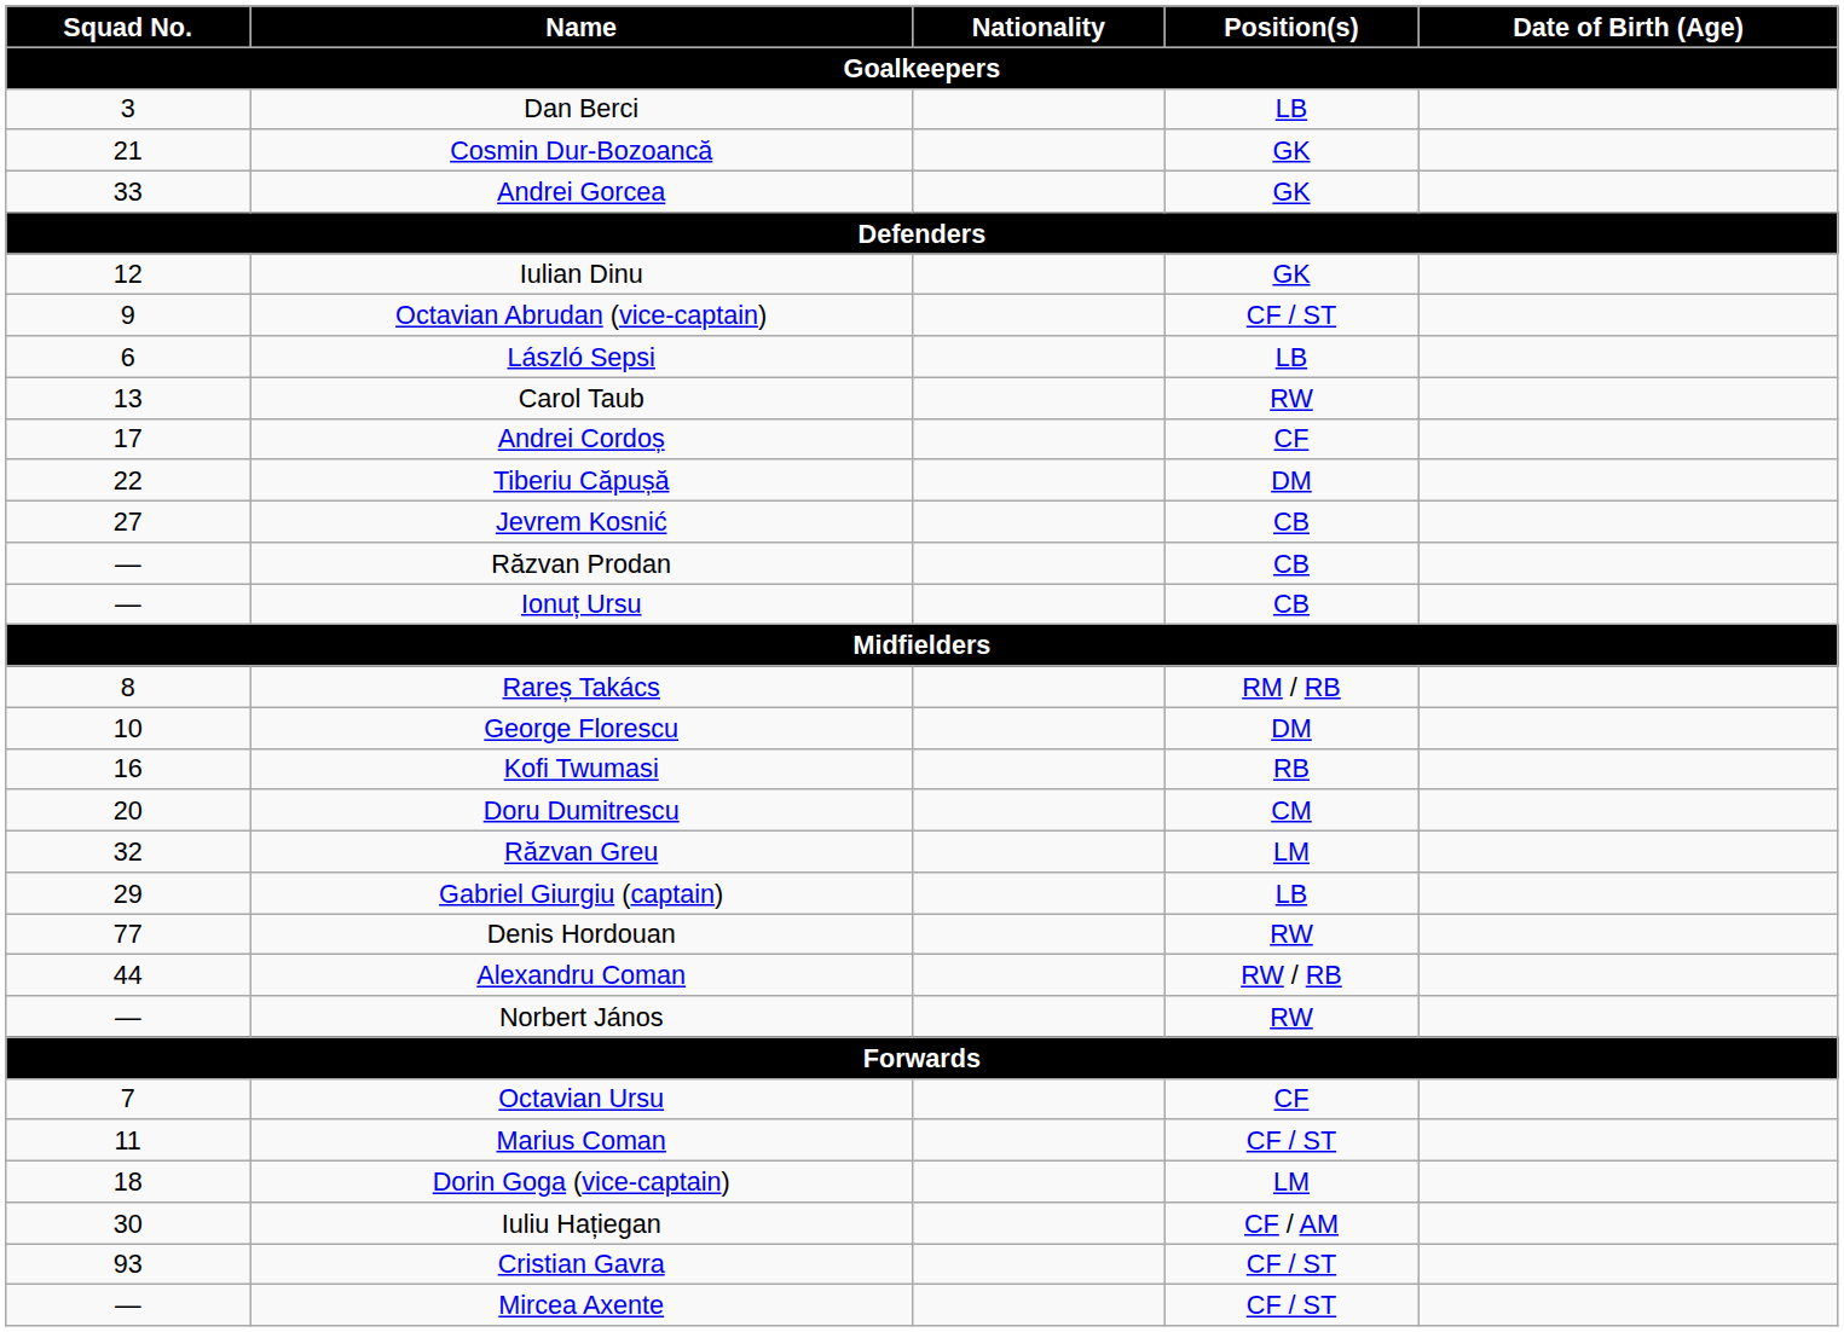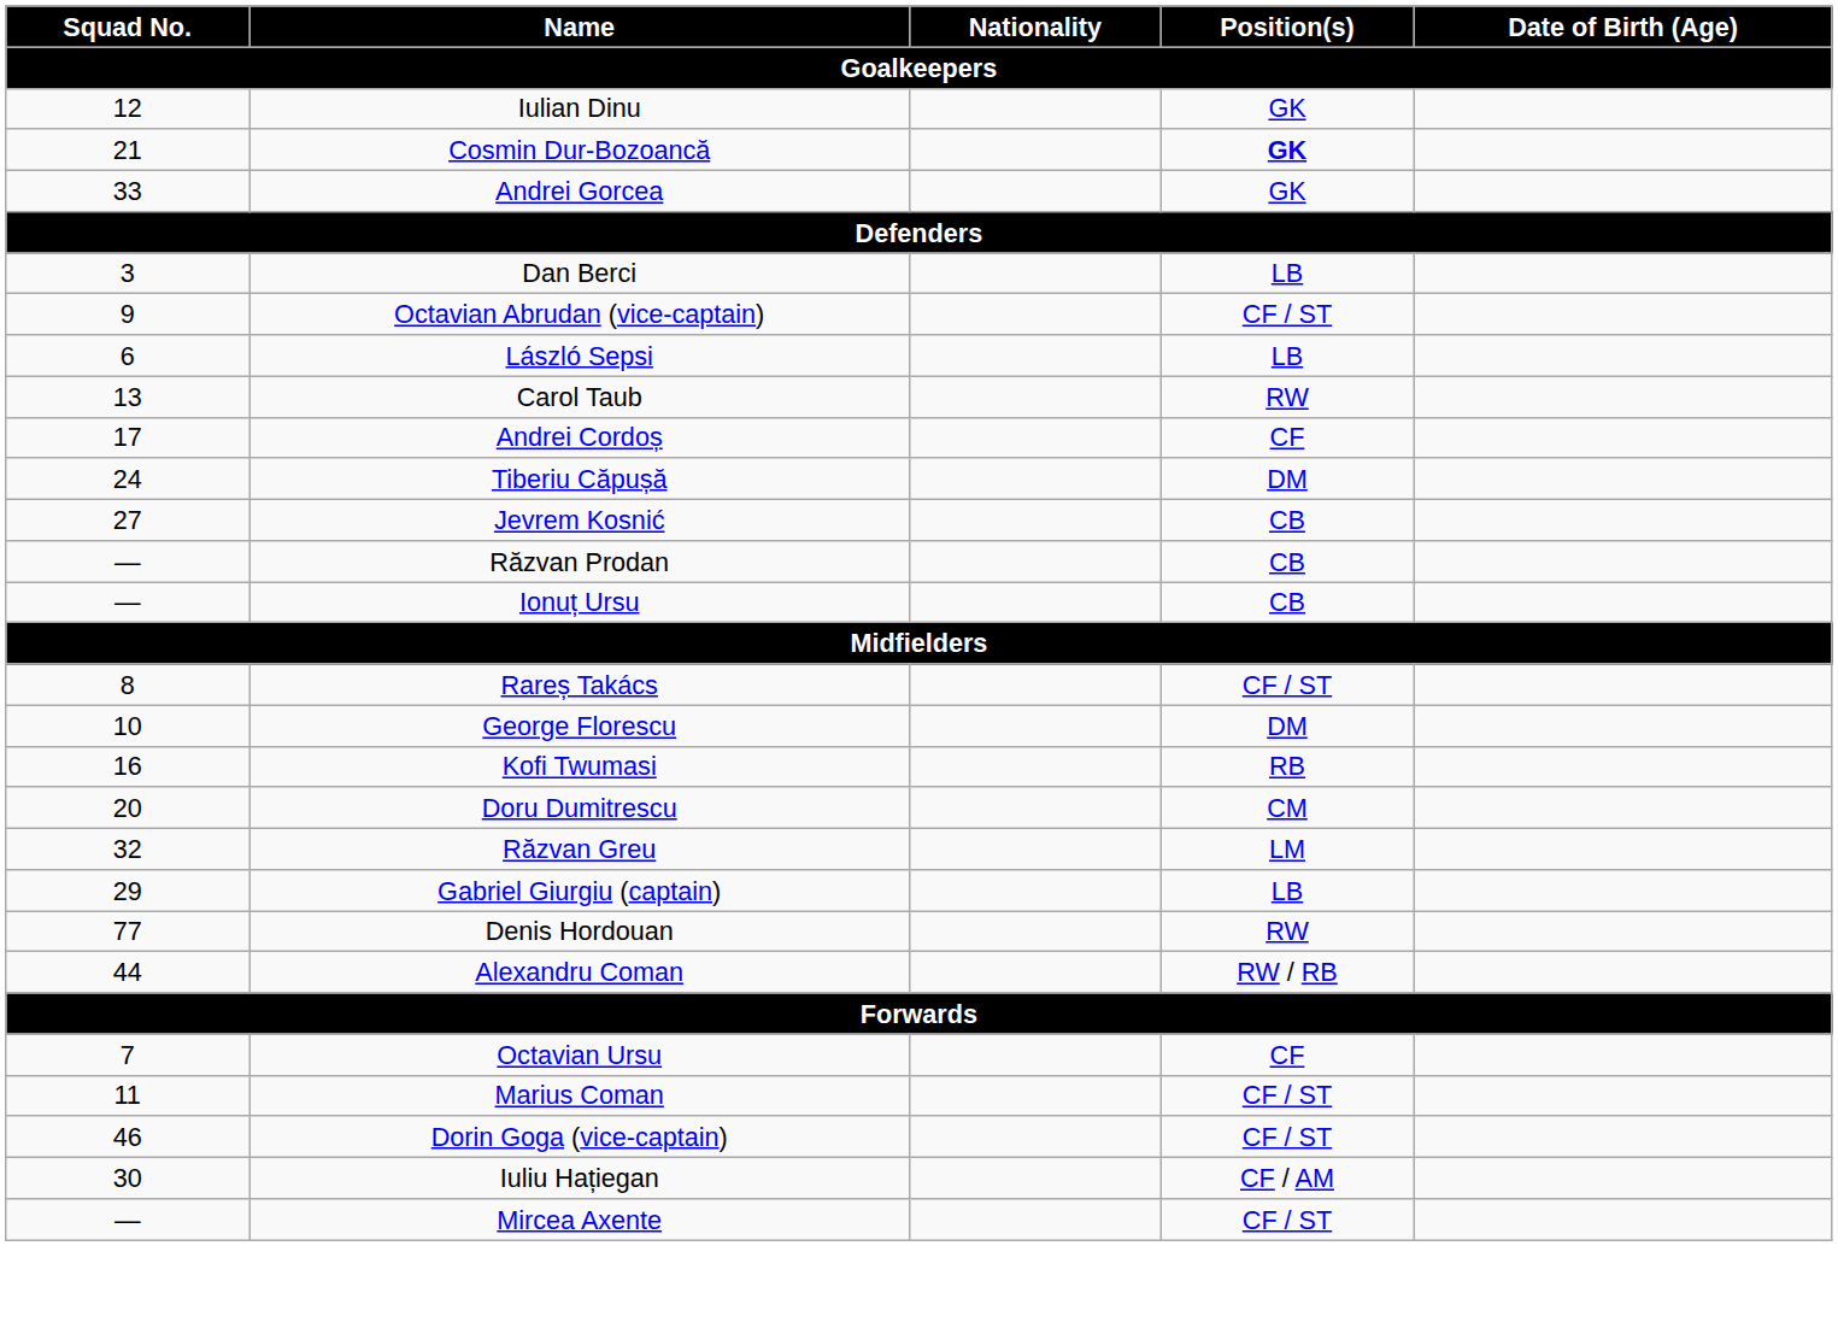 <table class="wikitable" style="text-align:center; font-size:90%; width:80%;">
 <tr>
 <th style="background:#000000;color:#fefefe;text-align:center;">Squad No.</th>
 <th style="background:#000000;color:#fefefe;text-align:center;">Name</th>
 <th style="background:#000000;color:#fefefe;text-align:center;">Nationality</th>
 <th style="background:#000000;color:#fefefe;text-align:center;">Position(s)</th>
 <th style="background:#000000;color:#fefefe;text-align:center;">Date of Birth (Age)</th>
 </tr>
 <tr>
 <th colspan="5" style="background:#000000;color:#fefefe;text-align:center;">Goalkeepers</th>
 </tr>
 <tr>
-<td>3</td>
-<td>Dan Berci</td>
+<td>12</td>
+<td>Iulian Dinu</td>
 <td></td>
-<td><a href='#'>LB</a></td>
+<td><a href='#'>GK</a></td>
 <td></td>
 </tr>
 <tr>
 <td>21</td>
 <td><a href='#'>Cosmin Dur-Bozoancă</a></td>
 <td></td>
-<td><a href='#'>GK</a></td>
+<td><strong><a href='#'>GK</a></strong></td>
 <td></td>
 </tr>
 <tr>
 <td>33</td>
 <td><a href='#'>Andrei Gorcea</a></td>
 <td></td>
 <td><a href='#'>GK</a></td>
 <td></td>
 </tr>
 <tr>
 <th colspan="5" style="background:#000000;color:#fefefe;text-align:center;">Defenders</th>
 </tr>
 <tr>
-<td>12</td>
-<td>Iulian Dinu</td>
+<td>3</td>
+<td>Dan Berci</td>
 <td></td>
-<td><a href='#'>GK</a></td>
+<td><a href='#'>LB</a></td>
 <td></td>
 </tr>
 <tr>
 <td>9</td>
 <td><a href='#'>Octavian Abrudan</a> (<a href='#'>vice-captain</a>)</td>
 <td></td>
 <td><a href='#'>CF / ST</a></td>
 <td></td>
 </tr>
 <tr>
 <td>6</td>
 <td><a href='#'>László Sepsi</a></td>
 <td></td>
 <td><a href='#'>LB</a></td>
 <td></td>
 </tr>
 <tr>
 <td>13</td>
 <td>Carol Taub</td>
 <td></td>
 <td><a href='#'>RW</a></td>
 <td></td>
 </tr>
 <tr>
 <td>17</td>
 <td><a href='#'>Andrei Cordoș</a></td>
 <td></td>
 <td><a href='#'>CF</a></td>
 <td></td>
 </tr>
 <tr>
-<td>22</td>
+<td>24</td>
 <td><a href='#'>Tiberiu Căpușă</a></td>
 <td></td>
 <td><a href='#'>DM</a></td>
 <td></td>
 </tr>
 <tr>
 <td>27</td>
 <td><a href='#'>Jevrem Kosnić</a></td>
 <td></td>
 <td><a href='#'>CB</a></td>
 <td></td>
 </tr>
 <tr>
 <td>—</td>
 <td>Răzvan Prodan</td>
 <td></td>
 <td><a href='#'>CB</a></td>
 <td></td>
 </tr>
 <tr>
 <td>—</td>
 <td><a href='#'>Ionuț Ursu</a></td>
 <td></td>
 <td><a href='#'>CB</a></td>
 <td></td>
 </tr>
 <tr>
 <th colspan="5" style="background:#000000;color:#fefefe;text-align:center;">Midfielders</th>
 </tr>
 <tr>
 <td>8</td>
 <td><a href='#'>Rareș Takács</a></td>
 <td></td>
-<td><a href='#'>RM</a> / <a href='#'>RB</a></td>
+<td><a href='#'>CF / ST</a></td>
 <td></td>
 </tr>
 <tr>
 <td>10</td>
 <td><a href='#'>George Florescu</a></td>
 <td></td>
 <td><a href='#'>DM</a></td>
 <td></td>
 </tr>
 <tr>
 <td>16</td>
 <td><a href='#'>Kofi Twumasi</a></td>
 <td></td>
 <td><a href='#'>RB</a></td>
 <td></td>
 </tr>
 <tr>
 <td>20</td>
 <td><a href='#'>Doru Dumitrescu</a></td>
 <td></td>
 <td><a href='#'>CM</a></td>
 <td></td>
 </tr>
 <tr>
 <td>32</td>
 <td><a href='#'>Răzvan Greu</a></td>
 <td></td>
 <td><a href='#'>LM</a></td>
 <td></td>
 </tr>
 <tr>
 <td>29</td>
 <td><a href='#'>Gabriel Giurgiu</a> (<a href='#'>captain</a>)</td>
 <td></td>
 <td><a href='#'>LB</a></td>
 <td></td>
 </tr>
 <tr>
 <td>77</td>
 <td>Denis Hordouan</td>
 <td></td>
 <td><a href='#'>RW</a></td>
 <td></td>
 </tr>
 <tr>
 <td>44</td>
 <td><a href='#'>Alexandru Coman</a></td>
 <td></td>
 <td><a href='#'>RW</a> / <a href='#'>RB</a></td>
 <td></td>
 </tr>
 <tr>
-<td>—</td>
-<td>Norbert János</td>
-<td></td>
-<td><a href='#'>RW</a></td>
-<td></td>
-</tr>
-<tr>
 <th colspan="5" style="background:#000000;color:#fefefe;text-align:center;">Forwards</th>
 </tr>
 <tr>
 <td>7</td>
 <td><a href='#'>Octavian Ursu</a></td>
 <td></td>
 <td><a href='#'>CF</a></td>
 <td></td>
 </tr>
 <tr>
 <td>11</td>
 <td><a href='#'>Marius Coman</a></td>
 <td></td>
 <td><a href='#'>CF / ST</a></td>
 <td></td>
 </tr>
 <tr>
-<td>18</td>
+<td>46</td>
 <td><a href='#'>Dorin Goga</a> (<a href='#'>vice-captain</a>)</td>
 <td></td>
-<td><a href='#'>LM</a></td>
+<td><a href='#'>CF / ST</a></td>
 <td></td>
 </tr>
 <tr>
 <td>30</td>
 <td>Iuliu Hațiegan</td>
 <td></td>
 <td><a href='#'>CF</a> / <a href='#'>AM</a></td>
 <td></td>
 </tr>
 <tr>
-<td>93</td>
-<td><a href='#'>Cristian Gavra</a></td>
-<td></td>
-<td><a href='#'>CF / ST</a></td>
-<td></td>
-</tr>
-<tr>
 <td>—</td>
 <td><a href='#'>Mircea Axente</a></td>
 <td></td>
 <td><a href='#'>CF / ST</a></td>
 <td></td>
 </tr>
 </table>
